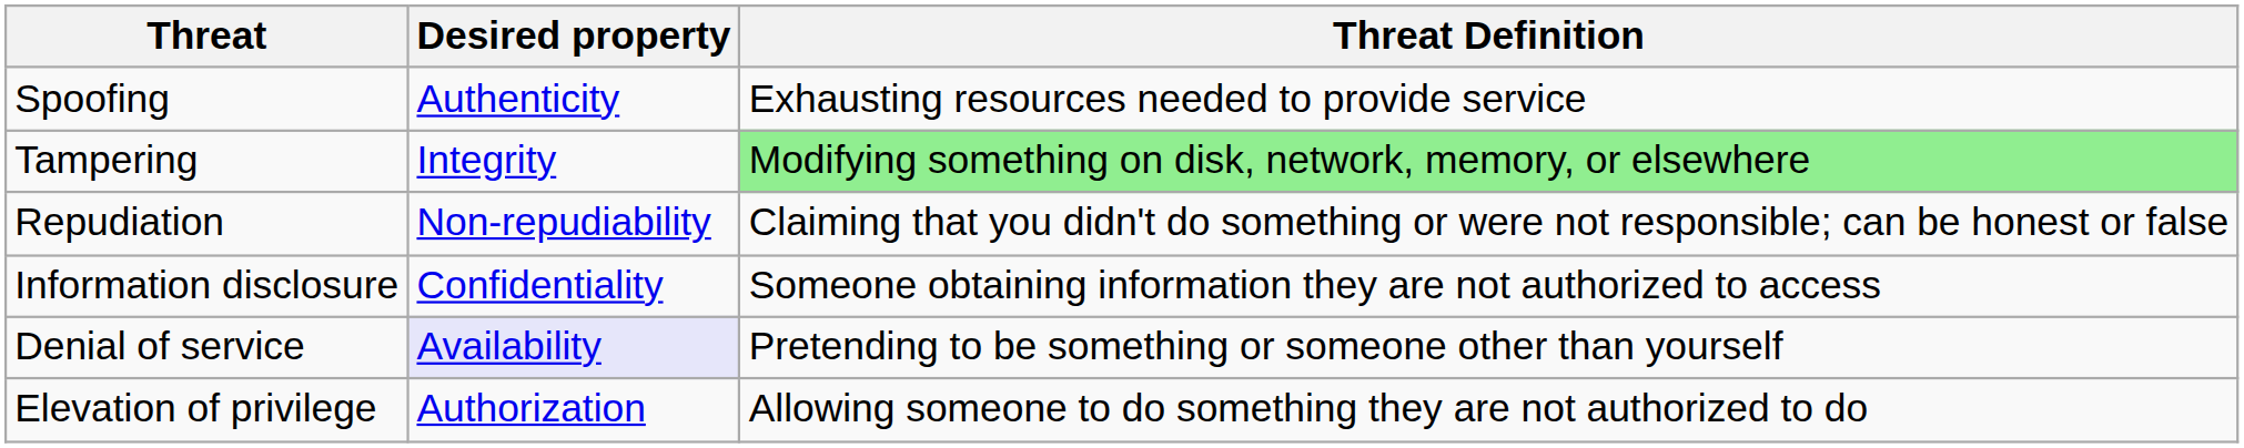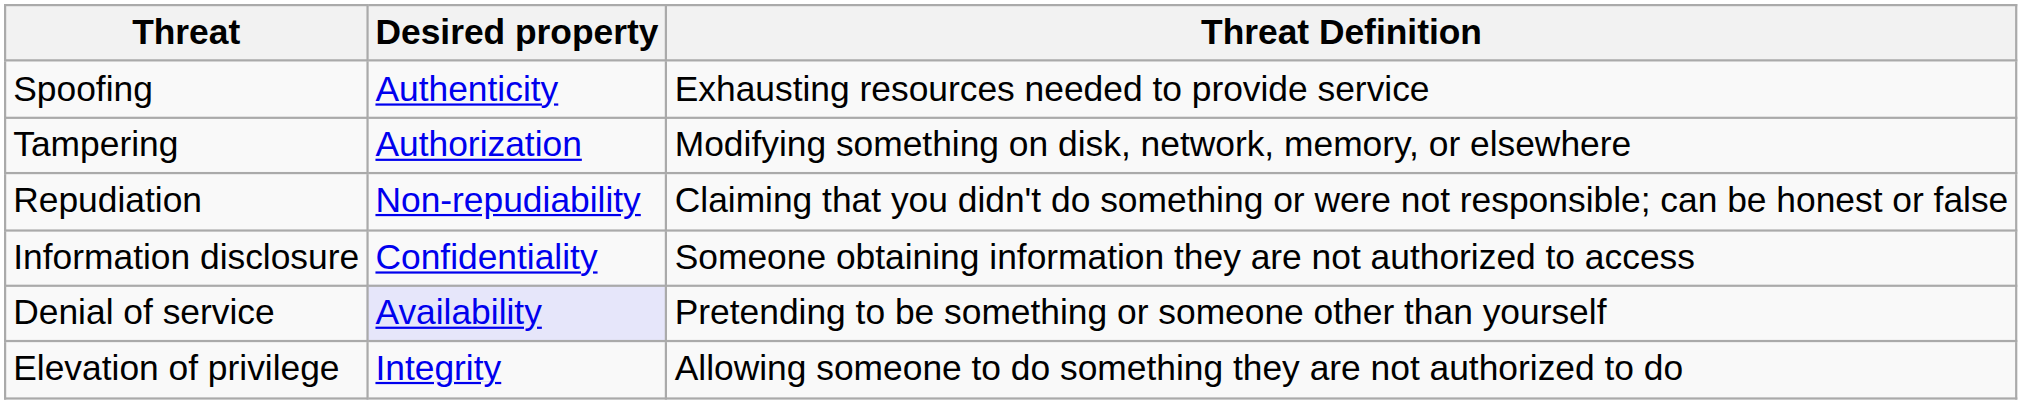 <table class="wikitable">
 <tr>
 <th>Threat</th>
 <th>Desired property</th>
 <th>Threat Definition</th>
 </tr>
 <tr>
 <td>Spoofing</td>
 <td><a href='#'>Authenticity</a></td>
 <td>Exhausting resources needed to provide service</td>
 </tr>
 <tr>
 <td>Tampering</td>
-<td><a href='#'>Integrity</a></td>
-<td style="background: lightgreen;">Modifying something on disk, network, memory, or elsewhere</td>
+<td><a href='#'>Authorization</a></td>
+<td>Modifying something on disk, network, memory, or elsewhere</td>
 </tr>
 <tr>
 <td>Repudiation</td>
 <td><a href='#'>Non-repudiability</a></td>
 <td>Claiming that you didn't do something or were not responsible; can be honest or false</td>
 </tr>
 <tr>
 <td>Information disclosure</td>
 <td><a href='#'>Confidentiality</a></td>
 <td>Someone obtaining information they are not authorized to access</td>
 </tr>
 <tr>
 <td>Denial of service</td>
 <td style="background: lavender;"><a href='#'>Availability</a></td>
 <td>Pretending to be something or someone other than yourself</td>
 </tr>
 <tr>
 <td>Elevation of privilege</td>
-<td><a href='#'>Authorization</a></td>
+<td><a href='#'>Integrity</a></td>
 <td>Allowing someone to do something they are not authorized to do</td>
 </tr>
 </table>
